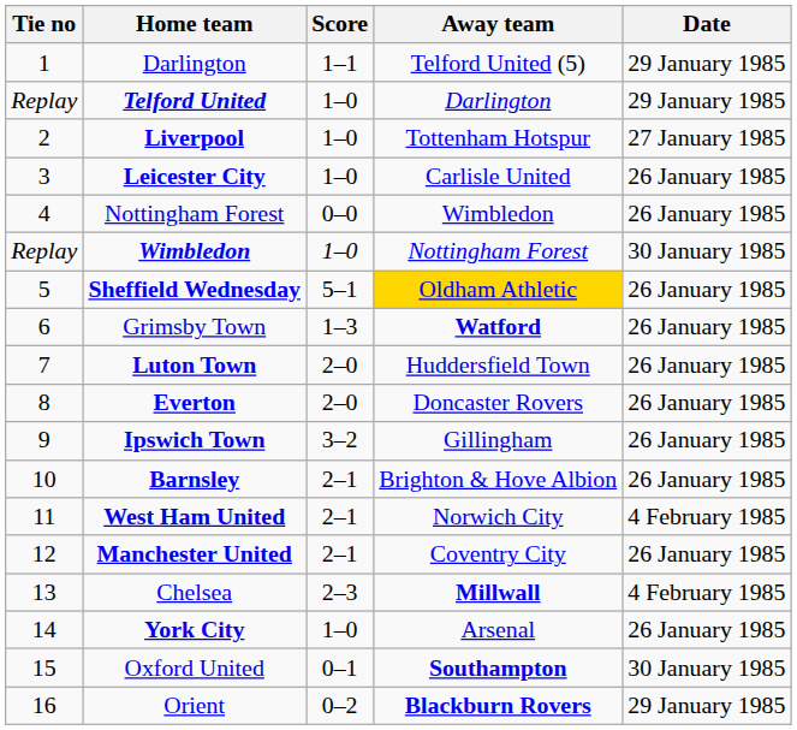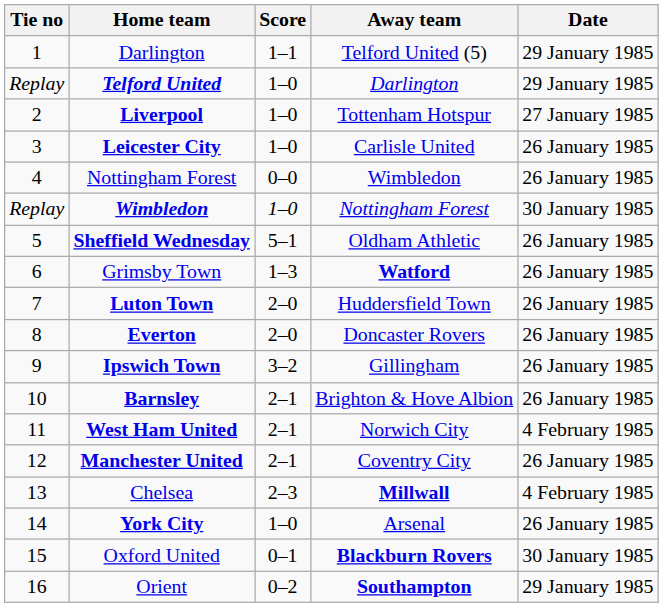 <table class="wikitable" style="text-align: center">
 <tr>
 <th>Tie no</th>
 <th>Home team</th>
 <th>Score</th>
 <th>Away team</th>
 <th>Date</th>
 </tr>
 <tr>
 <td>1</td>
 <td><a href='#'>Darlington</a></td>
 <td>1–1</td>
 <td><a href='#'>Telford United</a> (5)</td>
 <td>29 January 1985</td>
 </tr>
 <tr>
 <td><em>Replay</em></td>
 <td><strong><em><a href='#'>Telford United</a></em></strong></td>
 <td>1–0</td>
 <td><em><a href='#'>Darlington</a></em></td>
 <td>29 January 1985</td>
 </tr>
 <tr>
 <td>2</td>
 <td><strong><a href='#'>Liverpool</a></strong></td>
 <td>1–0</td>
 <td><a href='#'>Tottenham Hotspur</a></td>
 <td>27 January 1985</td>
 </tr>
 <tr>
 <td>3</td>
 <td><strong><a href='#'>Leicester City</a></strong></td>
 <td>1–0</td>
 <td><a href='#'>Carlisle United</a></td>
 <td>26 January 1985</td>
 </tr>
 <tr>
 <td>4</td>
 <td><a href='#'>Nottingham Forest</a></td>
 <td>0–0</td>
 <td><a href='#'>Wimbledon</a></td>
 <td>26 January 1985</td>
 </tr>
 <tr>
 <td><em>Replay</em></td>
 <td><strong><em><a href='#'>Wimbledon</a></em></strong></td>
 <td><em>1–0</em></td>
 <td><em><a href='#'>Nottingham Forest</a></em></td>
 <td>30 January 1985</td>
 </tr>
 <tr>
 <td>5</td>
 <td><strong><a href='#'>Sheffield Wednesday</a></strong></td>
 <td>5–1</td>
-<td style="background: gold;"><a href='#'>Oldham Athletic</a></td>
+<td><a href='#'>Oldham Athletic</a></td>
 <td>26 January 1985</td>
 </tr>
 <tr>
 <td>6</td>
 <td><a href='#'>Grimsby Town</a></td>
 <td>1–3</td>
 <td><strong><a href='#'>Watford</a></strong></td>
 <td>26 January 1985</td>
 </tr>
 <tr>
 <td>7</td>
 <td><strong><a href='#'>Luton Town</a></strong></td>
 <td>2–0</td>
 <td><a href='#'>Huddersfield Town</a></td>
 <td>26 January 1985</td>
 </tr>
 <tr>
 <td>8</td>
 <td><strong><a href='#'>Everton</a></strong></td>
 <td>2–0</td>
 <td><a href='#'>Doncaster Rovers</a></td>
 <td>26 January 1985</td>
 </tr>
 <tr>
 <td>9</td>
 <td><strong><a href='#'>Ipswich Town</a></strong></td>
 <td>3–2</td>
 <td><a href='#'>Gillingham</a></td>
 <td>26 January 1985</td>
 </tr>
 <tr>
 <td>10</td>
 <td><strong><a href='#'>Barnsley</a></strong></td>
 <td>2–1</td>
 <td><a href='#'>Brighton & Hove Albion</a></td>
 <td>26 January 1985</td>
 </tr>
 <tr>
 <td>11</td>
 <td><strong><a href='#'>West Ham United</a></strong></td>
 <td>2–1</td>
 <td><a href='#'>Norwich City</a></td>
 <td>4 February 1985</td>
 </tr>
 <tr>
 <td>12</td>
 <td><strong><a href='#'>Manchester United</a></strong></td>
 <td>2–1</td>
 <td><a href='#'>Coventry City</a></td>
 <td>26 January 1985</td>
 </tr>
 <tr>
 <td>13</td>
 <td><a href='#'>Chelsea</a></td>
 <td>2–3</td>
 <td><strong><a href='#'>Millwall</a></strong></td>
 <td>4 February 1985</td>
 </tr>
 <tr>
 <td>14</td>
 <td><strong><a href='#'>York City</a></strong></td>
 <td>1–0</td>
 <td><a href='#'>Arsenal</a></td>
 <td>26 January 1985</td>
 </tr>
 <tr>
 <td>15</td>
 <td><a href='#'>Oxford United</a></td>
 <td>0–1</td>
-<td><strong><a href='#'>Southampton</a></strong></td>
+<td><strong><a href='#'>Blackburn Rovers</a></strong></td>
 <td>30 January 1985</td>
 </tr>
 <tr>
 <td>16</td>
 <td><a href='#'>Orient</a></td>
 <td>0–2</td>
-<td><strong><a href='#'>Blackburn Rovers</a></strong></td>
+<td><strong><a href='#'>Southampton</a></strong></td>
 <td>29 January 1985</td>
 </tr>
 </table>
